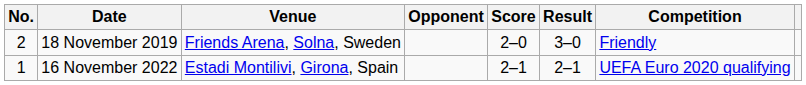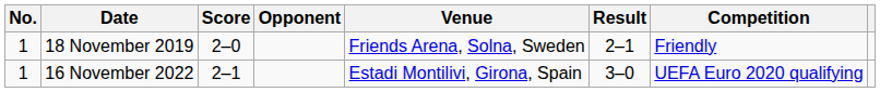 <table class="wikitable sortable">
 <tr>
 <th scope="col">No.</th>
 <th scope="col">Date</th>
+<th scope="col">Score</th>
+<th scope="col">Opponent</th>
 <th scope="col">Venue</th>
-<th scope="col">Opponent</th>
-<th scope="col">Score</th>
 <th scope="col">Result</th>
 <th scope="col">Competition</th>
 <th class="unsortable" scope="col"></th>
 </tr>
 <tr>
-<td align="center">2</td>
+<td align="center">1</td>
 <td>18 November 2019</td>
+<td align="center">2–0</td>
+<td></td>
 <td><a href='#'>Friends Arena</a>, <a href='#'>Solna</a>, Sweden</td>
-<td></td>
-<td align="center">2–0</td>
-<td align="center">3–0</td>
+<td align="center">2–1</td>
 <td><a href='#'>Friendly</a></td>
 <td></td>
 </tr>
 <tr>
 <td align="center">1</td>
 <td>16 November 2022</td>
+<td align="center">2–1</td>
+<td></td>
 <td><a href='#'>Estadi Montilivi</a>, <a href='#'>Girona</a>, Spain</td>
-<td></td>
-<td align="center">2–1</td>
-<td align="center">2–1</td>
+<td align="center">3–0</td>
 <td><a href='#'>UEFA Euro 2020 qualifying</a></td>
 <td></td>
 </tr>
 </table>
